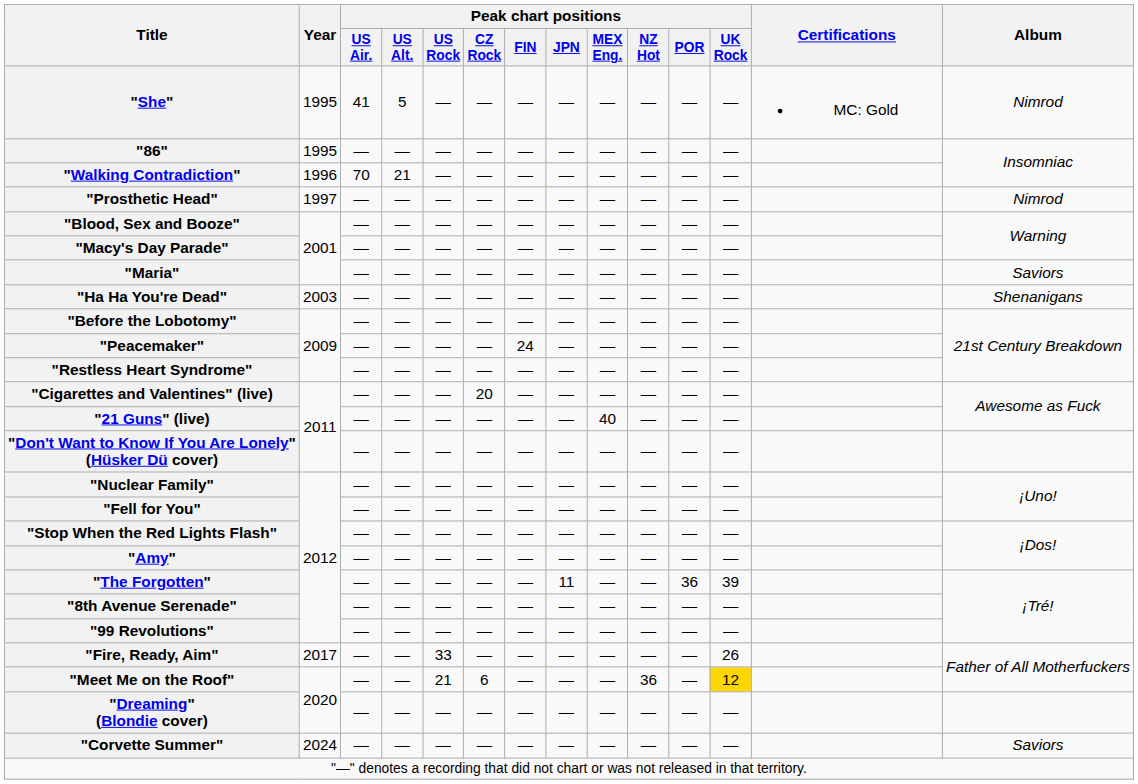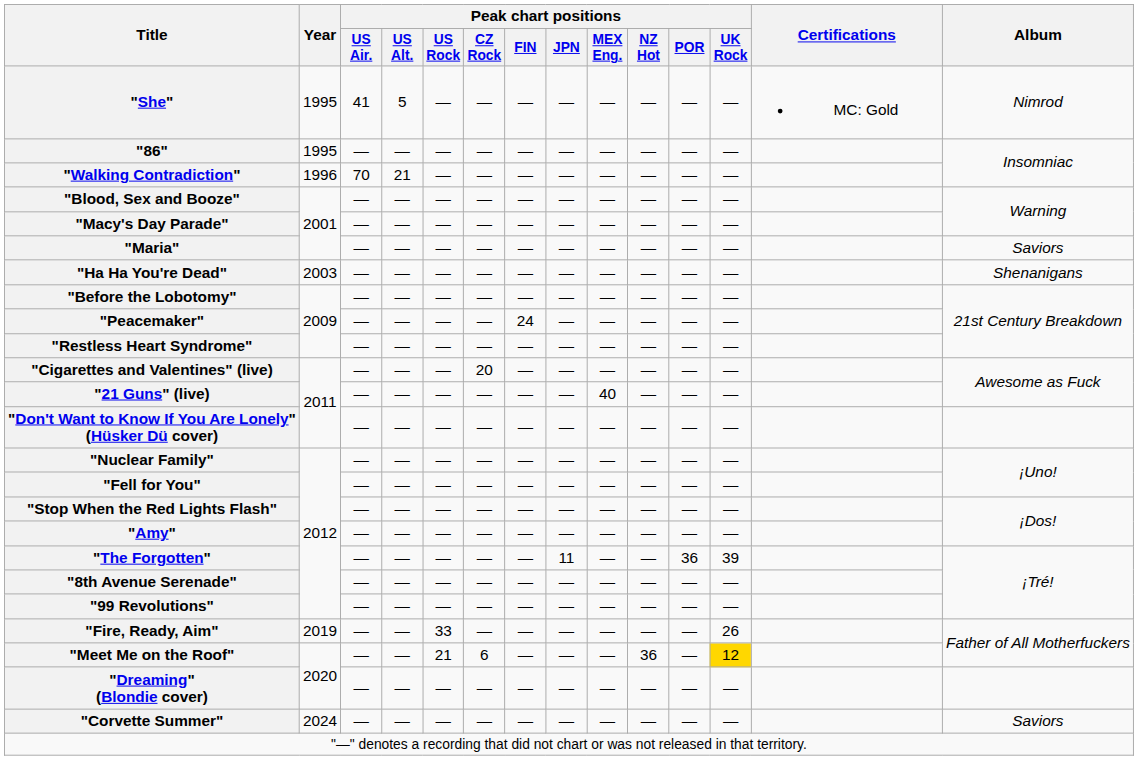 <table class="wikitable plainrowheaders" style="text-align:center">
 <tr>
 <th rowspan="2">Title</th>
 <th rowspan="2">Year</th>
 <th colspan="10">Peak chart positions</th>
 <th scope="col" rowspan="2" style="width:12em;"><a href='#'>Certifications</a></th>
 <th rowspan="2">Album</th>
 </tr>
 <tr>
 <th scope="col" style="width:2.5em;font-size:90%;"><a href='#'>US<br>Air.</a><br></th>
 <th scope="col" style="width:2.5em;font-size:90%;"><a href='#'>US<br>Alt.</a><br></th>
 <th scope="col" style="width:2.5em;font-size:90%;"><a href='#'>US<br>Rock</a><br></th>
 <th scope="col" style="width:2.5em;font-size:90%;"><a href='#'>CZ<br>Rock</a><br></th>
 <th scope="col" style="width:2.5em;font-size:90%;"><a href='#'>FIN</a><br></th>
 <th scope="col" style="width:2.5em;font-size:90%;"><a href='#'>JPN</a><br></th>
 <th scope="col" style="width:2.5em;font-size:90%;"><a href='#'>MEX<br>Eng.</a><br></th>
 <th scope="col" style="width:2.5em;font-size:90%;"><a href='#'>NZ<br>Hot</a><br></th>
 <th scope="col" style="width:2.5em;font-size:90%;"><a href='#'>POR</a><br></th>
 <th scope="col" style="width:2.5em;font-size:90%;"><a href='#'>UK<br>Rock</a><br></th>
 </tr>
 <tr>
 <th scope="row">"<a href='#'>She</a>"</th>
 <td>1995</td>
 <td>41</td>
 <td>5</td>
 <td>—</td>
 <td>—</td>
 <td>—</td>
 <td>—</td>
 <td>—</td>
 <td>—</td>
 <td>—</td>
 <td>—</td>
 <td><br><ul><li>MC: Gold</li></ul></td>
 <td><em>Nimrod</em></td>
 </tr>
 <tr>
 <th scope="row">"86"</th>
 <td>1995</td>
 <td>—</td>
 <td>—</td>
 <td>—</td>
 <td>—</td>
 <td>—</td>
 <td>—</td>
 <td>—</td>
 <td>—</td>
 <td>—</td>
 <td>—</td>
 <td></td>
 <td rowspan="2"><em>Insomniac</em></td>
 </tr>
 <tr>
 <th scope="row">"<a href='#'>Walking Contradiction</a>"</th>
 <td>1996</td>
 <td>70</td>
 <td>21</td>
 <td>—</td>
 <td>—</td>
 <td>—</td>
 <td>—</td>
 <td>—</td>
 <td>—</td>
 <td>—</td>
 <td>—</td>
 <td></td>
-</tr>
-<tr>
-<th scope="row">"Prosthetic Head"</th>
-<td>1997</td>
-<td>—</td>
-<td>—</td>
-<td>—</td>
-<td>—</td>
-<td>—</td>
-<td>—</td>
-<td>—</td>
-<td>—</td>
-<td>—</td>
-<td>—</td>
-<td></td>
-<td><em>Nimrod</em></td>
 </tr>
 <tr>
 <th scope="row">"Blood, Sex and Booze"</th>
 <td rowspan="3">2001</td>
 <td>—</td>
 <td>—</td>
 <td>—</td>
 <td>—</td>
 <td>—</td>
 <td>—</td>
 <td>—</td>
 <td>—</td>
 <td>—</td>
 <td>—</td>
 <td></td>
 <td rowspan="2"><em>Warning</em></td>
 </tr>
 <tr>
 <th scope="row">"Macy's Day Parade"</th>
 <td>—</td>
 <td>—</td>
 <td>—</td>
 <td>—</td>
 <td>—</td>
 <td>—</td>
 <td>—</td>
 <td>—</td>
 <td>—</td>
 <td>—</td>
 <td></td>
 </tr>
 <tr>
 <th scope="row">"Maria"</th>
 <td>—</td>
 <td>—</td>
 <td>—</td>
 <td>—</td>
 <td>—</td>
 <td>—</td>
 <td>—</td>
 <td>—</td>
 <td>—</td>
 <td>—</td>
 <td></td>
 <td><em>Saviors</em></td>
 </tr>
 <tr>
 <th scope="row">"Ha Ha You're Dead"</th>
 <td>2003</td>
 <td>—</td>
 <td>—</td>
 <td>—</td>
 <td>—</td>
 <td>—</td>
 <td>—</td>
 <td>—</td>
 <td>—</td>
 <td>—</td>
 <td>—</td>
 <td></td>
 <td><em>Shenanigans</em></td>
 </tr>
 <tr>
 <th scope="row">"Before the Lobotomy"</th>
 <td rowspan="3">2009</td>
 <td>—</td>
 <td>—</td>
 <td>—</td>
 <td>—</td>
 <td>—</td>
 <td>—</td>
 <td>—</td>
 <td>—</td>
 <td>—</td>
 <td>—</td>
 <td></td>
 <td rowspan="3"><em>21st Century Breakdown</em></td>
 </tr>
 <tr>
 <th scope="row">"Peacemaker"</th>
 <td>—</td>
 <td>—</td>
 <td>—</td>
 <td>—</td>
 <td>24</td>
 <td>—</td>
 <td>—</td>
 <td>—</td>
 <td>—</td>
 <td>—</td>
 <td></td>
 </tr>
 <tr>
 <th scope="row">"Restless Heart Syndrome"</th>
 <td>—</td>
 <td>—</td>
 <td>—</td>
 <td>—</td>
 <td>—</td>
 <td>—</td>
 <td>—</td>
 <td>—</td>
 <td>—</td>
 <td>—</td>
 <td></td>
 </tr>
 <tr>
 <th scope="row">"Cigarettes and Valentines" (live)</th>
 <td rowspan="3">2011</td>
 <td>—</td>
 <td>—</td>
 <td>—</td>
 <td>20</td>
 <td>—</td>
 <td>—</td>
 <td>—</td>
 <td>—</td>
 <td>—</td>
 <td>—</td>
 <td></td>
 <td rowspan="2"><em>Awesome as Fuck</em></td>
 </tr>
 <tr>
 <th scope="row">"<a href='#'>21 Guns</a>" (live)</th>
 <td>—</td>
 <td>—</td>
 <td>—</td>
 <td>—</td>
 <td>—</td>
 <td>—</td>
 <td>40</td>
 <td>—</td>
 <td>—</td>
 <td>—</td>
 <td></td>
 </tr>
 <tr>
 <th scope="row">"<a href='#'>Don't Want to Know If You Are Lonely</a>"<br><span>(<a href='#'>Hüsker Dü</a> cover)</span></th>
 <td>—</td>
 <td>—</td>
 <td>—</td>
 <td>—</td>
 <td>—</td>
 <td>—</td>
 <td>—</td>
 <td>—</td>
 <td>—</td>
 <td>—</td>
 <td></td>
 <td></td>
 </tr>
 <tr>
 <th scope="row">"Nuclear Family"</th>
 <td rowspan="7">2012</td>
 <td>—</td>
 <td>—</td>
 <td>—</td>
 <td>—</td>
 <td>—</td>
 <td>—</td>
 <td>—</td>
 <td>—</td>
 <td>—</td>
 <td>—</td>
 <td></td>
 <td rowspan="2"><em>¡Uno!</em></td>
 </tr>
 <tr>
 <th scope="row">"Fell for You"</th>
 <td>—</td>
 <td>—</td>
 <td>—</td>
 <td>—</td>
 <td>—</td>
 <td>—</td>
 <td>—</td>
 <td>—</td>
 <td>—</td>
 <td>—</td>
 <td></td>
 </tr>
 <tr>
 <th scope="row">"Stop When the Red Lights Flash"</th>
 <td>—</td>
 <td>—</td>
 <td>—</td>
 <td>—</td>
 <td>—</td>
 <td>—</td>
 <td>—</td>
 <td>—</td>
 <td>—</td>
 <td>—</td>
 <td></td>
 <td rowspan="2"><em>¡Dos!</em></td>
 </tr>
 <tr>
 <th scope="row">"<a href='#'>Amy</a>"</th>
 <td>—</td>
 <td>—</td>
 <td>—</td>
 <td>—</td>
 <td>—</td>
 <td>—</td>
 <td>—</td>
 <td>—</td>
 <td>—</td>
 <td>—</td>
 <td></td>
 </tr>
 <tr>
 <th scope="row">"<a href='#'>The Forgotten</a>"</th>
 <td>—</td>
 <td>—</td>
 <td>—</td>
 <td>—</td>
 <td>—</td>
 <td>11</td>
 <td>—</td>
 <td>—</td>
 <td>36</td>
 <td>39</td>
 <td></td>
 <td rowspan="3"><em>¡Tré!</em></td>
 </tr>
 <tr>
 <th scope="row">"8th Avenue Serenade"</th>
 <td>—</td>
 <td>—</td>
 <td>—</td>
 <td>—</td>
 <td>—</td>
 <td>—</td>
 <td>—</td>
 <td>—</td>
 <td>—</td>
 <td>—</td>
 <td></td>
 </tr>
 <tr>
 <th scope="row">"99 Revolutions"</th>
 <td>—</td>
 <td>—</td>
 <td>—</td>
 <td>—</td>
 <td>—</td>
 <td>—</td>
 <td>—</td>
 <td>—</td>
 <td>—</td>
 <td>—</td>
 <td></td>
 </tr>
 <tr>
 <th scope="row">"Fire, Ready, Aim"</th>
-<td>2017</td>
+<td>2019</td>
 <td>—</td>
 <td>—</td>
 <td>33</td>
 <td>—</td>
 <td>—</td>
 <td>—</td>
 <td>—</td>
 <td>—</td>
 <td>—</td>
 <td>26</td>
 <td></td>
 <td rowspan="2"><em>Father of All Motherfuckers</em></td>
 </tr>
 <tr>
 <th scope="row">"Meet Me on the Roof"</th>
 <td rowspan="2">2020</td>
 <td>—</td>
 <td>—</td>
 <td>21</td>
 <td>6</td>
 <td>—</td>
 <td>—</td>
 <td>—</td>
 <td>36</td>
 <td>—</td>
 <td style="background: gold;">12</td>
 <td></td>
 </tr>
 <tr>
 <th scope="row">"<a href='#'>Dreaming</a>"<br><span>(<a href='#'>Blondie</a> cover)</span></th>
 <td>—</td>
 <td>—</td>
 <td>—</td>
 <td>—</td>
 <td>—</td>
 <td>—</td>
 <td>—</td>
 <td>—</td>
 <td>—</td>
 <td>—</td>
 <td></td>
 <td></td>
 </tr>
 <tr>
 <th scope="row">"Corvette Summer"</th>
 <td>2024</td>
 <td>—</td>
 <td>—</td>
 <td>—</td>
 <td>—</td>
 <td>—</td>
 <td>—</td>
 <td>—</td>
 <td>—</td>
 <td>—</td>
 <td>—</td>
 <td></td>
 <td><em>Saviors</em></td>
 </tr>
 <tr>
 <td colspan="14" style="font-size:90%">"—" denotes a recording that did not chart or was not released in that territory.</td>
 </tr>
 </table>
